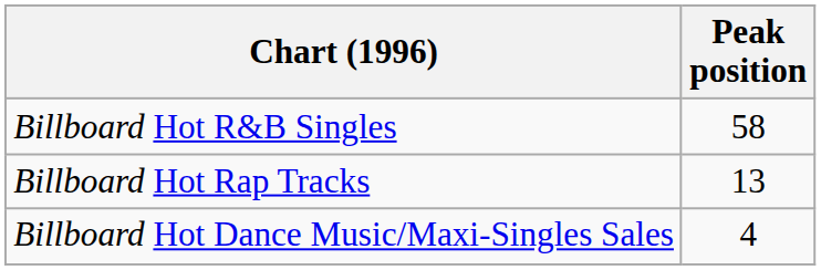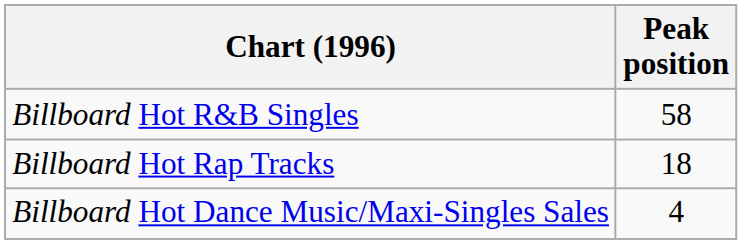 <table class="wikitable">
 <tr>
 <th>Chart (1996)</th>
 <th>Peak<br>position</th>
 </tr>
 <tr>
 <td><em>Billboard</em> <a href='#'>Hot R&B Singles</a></td>
 <td align="center">58</td>
 </tr>
 <tr>
 <td><em>Billboard</em> <a href='#'>Hot Rap Tracks</a></td>
-<td align="center">13</td>
+<td align="center">18</td>
 </tr>
 <tr>
 <td><em>Billboard</em> <a href='#'>Hot Dance Music/Maxi-Singles Sales</a></td>
 <td align="center">4</td>
 </tr>
 </table>
